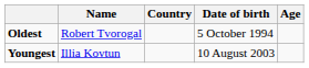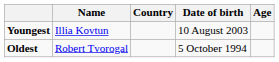 <table class="wikitable">
 <tr>
 <th></th>
 <th><strong>Name</strong></th>
 <th><strong>Country</strong></th>
 <th><strong>Date of birth</strong></th>
 <th><strong>Age</strong></th>
 </tr>
 <tr>
+<td><strong>Youngest</strong></td>
+<td><a href='#'>Illia Kovtun</a></td>
+<td></td>
+<td>10 August 2003</td>
+<td></td>
+</tr>
+<tr>
 <td><strong>Oldest</strong></td>
 <td><a href='#'>Robert Tvorogal</a></td>
 <td></td>
 <td>5 October 1994</td>
 <td></td>
 </tr>
-<tr>
-<td><strong>Youngest</strong></td>
-<td><a href='#'>Illia Kovtun</a></td>
-<td></td>
-<td>10 August 2003</td>
-<td></td>
-</tr>
 </table>
